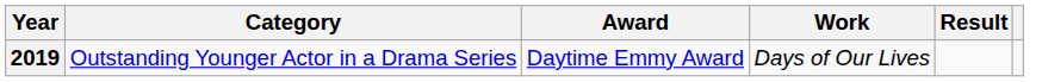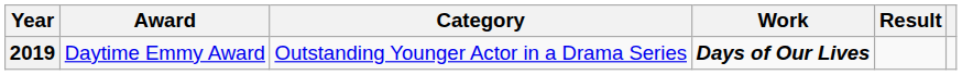 <table class="wikitable sortable plainrowheaders">
 <tr>
 <th>Year</th>
+<th>Award</th>
 <th>Category</th>
-<th>Award</th>
 <th>Work</th>
 <th>Result</th>
 <th scope="col" class="unsortable"></th>
 </tr>
 <tr>
 <th scope="row"  style="text-align:center;">2019</th>
+<td><a href='#'>Daytime Emmy Award</a></td>
 <td><a href='#'>Outstanding Younger Actor in a Drama Series</a></td>
-<td><a href='#'>Daytime Emmy Award</a></td>
-<td><em>Days of Our Lives</em></td>
+<td><strong><em>Days of Our Lives</em></strong></td>
 <td></td>
 <td style="text-align:center;"></td>
 </tr>
 </table>
